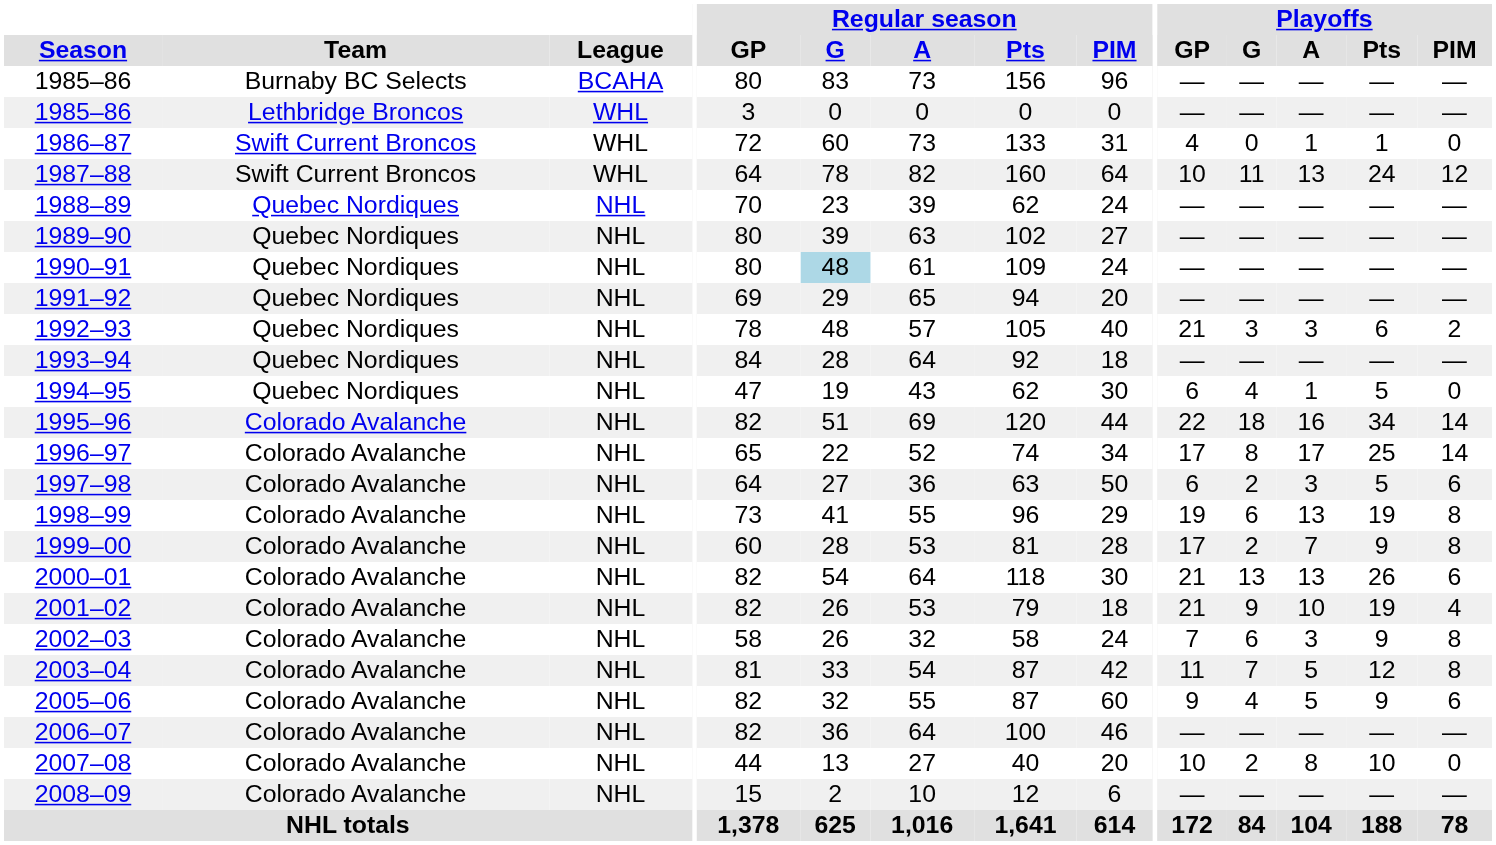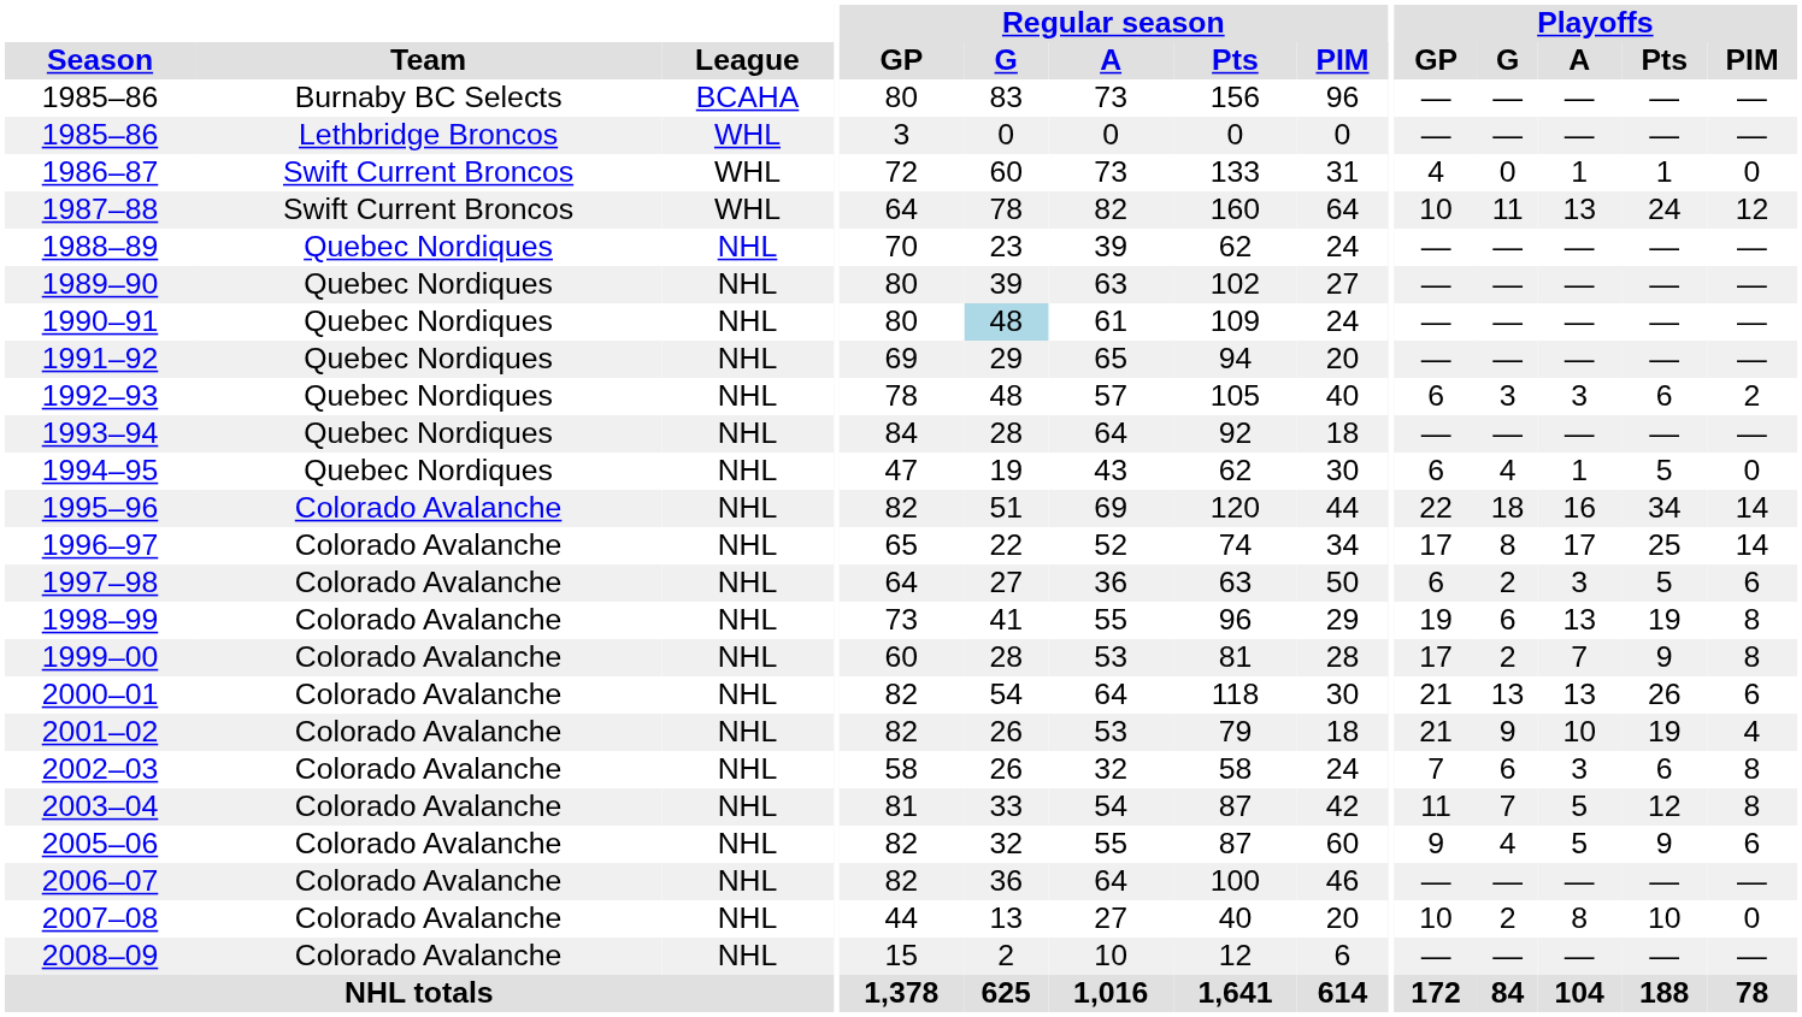 <table border="0" cellpadding="1" cellspacing="0" style="text-align:center; width:60em">
 <tr bgcolor="#e0e0e0">
 <th colspan="3" bgcolor="#ffffff"></th>
 <th rowspan="100" bgcolor="#ffffff"></th>
 <th colspan="5"><a href='#'>Regular season</a></th>
 <th rowspan="100" bgcolor="#ffffff"></th>
 <th colspan="5"><a href='#'>Playoffs</a></th>
 </tr>
 <tr bgcolor="#e0e0e0">
 <th><a href='#'>Season</a></th>
 <th>Team</th>
 <th>League</th>
 <th>GP</th>
 <th><a href='#'>G</a></th>
 <th><a href='#'>A</a></th>
 <th><a href='#'>Pts</a></th>
 <th><a href='#'>PIM</a></th>
 <th>GP</th>
 <th>G</th>
 <th>A</th>
 <th>Pts</th>
 <th>PIM</th>
 </tr>
 <tr>
 <td>1985–86</td>
 <td>Burnaby BC Selects</td>
 <td><a href='#'>BCAHA</a></td>
 <td>80</td>
 <td>83</td>
 <td>73</td>
 <td>156</td>
 <td>96</td>
 <td>—</td>
 <td>—</td>
 <td>—</td>
 <td>—</td>
 <td>—</td>
 </tr>
 <tr bgcolor="#f0f0f0">
 <td><a href='#'>1985–86</a></td>
 <td><a href='#'>Lethbridge Broncos</a></td>
 <td><a href='#'>WHL</a></td>
 <td>3</td>
 <td>0</td>
 <td>0</td>
 <td>0</td>
 <td>0</td>
 <td>—</td>
 <td>—</td>
 <td>—</td>
 <td>—</td>
 <td>—</td>
 </tr>
 <tr>
 <td><a href='#'>1986–87</a></td>
 <td><a href='#'>Swift Current Broncos</a></td>
 <td>WHL</td>
 <td>72</td>
 <td>60</td>
 <td>73</td>
 <td>133</td>
 <td>31</td>
 <td>4</td>
 <td>0</td>
 <td>1</td>
 <td>1</td>
 <td>0</td>
 </tr>
 <tr bgcolor="#f0f0f0">
 <td><a href='#'>1987–88</a></td>
 <td>Swift Current Broncos</td>
 <td>WHL</td>
 <td>64</td>
 <td>78</td>
 <td>82</td>
 <td>160</td>
 <td>64</td>
 <td>10</td>
 <td>11</td>
 <td>13</td>
 <td>24</td>
 <td>12</td>
 </tr>
 <tr>
 <td><a href='#'>1988–89</a></td>
 <td><a href='#'>Quebec Nordiques</a></td>
 <td><a href='#'>NHL</a></td>
 <td>70</td>
 <td>23</td>
 <td>39</td>
 <td>62</td>
 <td>24</td>
 <td>—</td>
 <td>—</td>
 <td>—</td>
 <td>—</td>
 <td>—</td>
 </tr>
 <tr bgcolor="#f0f0f0">
 <td><a href='#'>1989–90</a></td>
 <td>Quebec Nordiques</td>
 <td>NHL</td>
 <td>80</td>
 <td>39</td>
 <td>63</td>
 <td>102</td>
 <td>27</td>
 <td>—</td>
 <td>—</td>
 <td>—</td>
 <td>—</td>
 <td>—</td>
 </tr>
 <tr>
 <td><a href='#'>1990–91</a></td>
 <td>Quebec Nordiques</td>
 <td>NHL</td>
 <td>80</td>
 <td style="background: lightblue;">48</td>
 <td>61</td>
 <td>109</td>
 <td>24</td>
 <td>—</td>
 <td>—</td>
 <td>—</td>
 <td>—</td>
 <td>—</td>
 </tr>
 <tr bgcolor="#f0f0f0">
 <td><a href='#'>1991–92</a></td>
 <td>Quebec Nordiques</td>
 <td>NHL</td>
 <td>69</td>
 <td>29</td>
 <td>65</td>
 <td>94</td>
 <td>20</td>
 <td>—</td>
 <td>—</td>
 <td>—</td>
 <td>—</td>
 <td>—</td>
 </tr>
 <tr>
 <td><a href='#'>1992–93</a></td>
 <td>Quebec Nordiques</td>
 <td>NHL</td>
 <td>78</td>
 <td>48</td>
 <td>57</td>
 <td>105</td>
 <td>40</td>
-<td>21</td>
+<td>6</td>
 <td>3</td>
 <td>3</td>
 <td>6</td>
 <td>2</td>
 </tr>
 <tr bgcolor="#f0f0f0">
 <td><a href='#'>1993–94</a></td>
 <td>Quebec Nordiques</td>
 <td>NHL</td>
 <td>84</td>
 <td>28</td>
 <td>64</td>
 <td>92</td>
 <td>18</td>
 <td>—</td>
 <td>—</td>
 <td>—</td>
 <td>—</td>
 <td>—</td>
 </tr>
 <tr>
 <td><a href='#'>1994–95</a></td>
 <td>Quebec Nordiques</td>
 <td>NHL</td>
 <td>47</td>
 <td>19</td>
 <td>43</td>
 <td>62</td>
 <td>30</td>
 <td>6</td>
 <td>4</td>
 <td>1</td>
 <td>5</td>
 <td>0</td>
 </tr>
 <tr bgcolor="#f0f0f0">
 <td><a href='#'>1995–96</a></td>
 <td><a href='#'>Colorado Avalanche</a></td>
 <td>NHL</td>
 <td>82</td>
 <td>51</td>
 <td>69</td>
 <td>120</td>
 <td>44</td>
 <td>22</td>
 <td>18</td>
 <td>16</td>
 <td>34</td>
 <td>14</td>
 </tr>
 <tr>
 <td><a href='#'>1996–97</a></td>
 <td>Colorado Avalanche</td>
 <td>NHL</td>
 <td>65</td>
 <td>22</td>
 <td>52</td>
 <td>74</td>
 <td>34</td>
 <td>17</td>
 <td>8</td>
 <td>17</td>
 <td>25</td>
 <td>14</td>
 </tr>
 <tr bgcolor="#f0f0f0">
 <td><a href='#'>1997–98</a></td>
 <td>Colorado Avalanche</td>
 <td>NHL</td>
 <td>64</td>
 <td>27</td>
 <td>36</td>
 <td>63</td>
 <td>50</td>
 <td>6</td>
 <td>2</td>
 <td>3</td>
 <td>5</td>
 <td>6</td>
 </tr>
 <tr>
 <td><a href='#'>1998–99</a></td>
 <td>Colorado Avalanche</td>
 <td>NHL</td>
 <td>73</td>
 <td>41</td>
 <td>55</td>
 <td>96</td>
 <td>29</td>
 <td>19</td>
 <td>6</td>
 <td>13</td>
 <td>19</td>
 <td>8</td>
 </tr>
 <tr bgcolor="#f0f0f0">
 <td><a href='#'>1999–00</a></td>
 <td>Colorado Avalanche</td>
 <td>NHL</td>
 <td>60</td>
 <td>28</td>
 <td>53</td>
 <td>81</td>
 <td>28</td>
 <td>17</td>
 <td>2</td>
 <td>7</td>
 <td>9</td>
 <td>8</td>
 </tr>
 <tr>
 <td><a href='#'>2000–01</a></td>
 <td>Colorado Avalanche</td>
 <td>NHL</td>
 <td>82</td>
 <td>54</td>
 <td>64</td>
 <td>118</td>
 <td>30</td>
 <td>21</td>
 <td>13</td>
 <td>13</td>
 <td>26</td>
 <td>6</td>
 </tr>
 <tr bgcolor="#f0f0f0">
 <td><a href='#'>2001–02</a></td>
 <td>Colorado Avalanche</td>
 <td>NHL</td>
 <td>82</td>
 <td>26</td>
 <td>53</td>
 <td>79</td>
 <td>18</td>
 <td>21</td>
 <td>9</td>
 <td>10</td>
 <td>19</td>
 <td>4</td>
 </tr>
 <tr>
 <td><a href='#'>2002–03</a></td>
 <td>Colorado Avalanche</td>
 <td>NHL</td>
 <td>58</td>
 <td>26</td>
 <td>32</td>
 <td>58</td>
 <td>24</td>
 <td>7</td>
 <td>6</td>
 <td>3</td>
-<td>9</td>
+<td>6</td>
 <td>8</td>
 </tr>
 <tr bgcolor="#f0f0f0">
 <td><a href='#'>2003–04</a></td>
 <td>Colorado Avalanche</td>
 <td>NHL</td>
 <td>81</td>
 <td>33</td>
 <td>54</td>
 <td>87</td>
 <td>42</td>
 <td>11</td>
 <td>7</td>
 <td>5</td>
 <td>12</td>
 <td>8</td>
 </tr>
 <tr>
 <td><a href='#'>2005–06</a></td>
 <td>Colorado Avalanche</td>
 <td>NHL</td>
 <td>82</td>
 <td>32</td>
 <td>55</td>
 <td>87</td>
 <td>60</td>
 <td>9</td>
 <td>4</td>
 <td>5</td>
 <td>9</td>
 <td>6</td>
 </tr>
 <tr bgcolor="#f0f0f0">
 <td><a href='#'>2006–07</a></td>
 <td>Colorado Avalanche</td>
 <td>NHL</td>
 <td>82</td>
 <td>36</td>
 <td>64</td>
 <td>100</td>
 <td>46</td>
 <td>—</td>
 <td>—</td>
 <td>—</td>
 <td>—</td>
 <td>—</td>
 </tr>
 <tr>
 <td><a href='#'>2007–08</a></td>
 <td>Colorado Avalanche</td>
 <td>NHL</td>
 <td>44</td>
 <td>13</td>
 <td>27</td>
 <td>40</td>
 <td>20</td>
 <td>10</td>
 <td>2</td>
 <td>8</td>
 <td>10</td>
 <td>0</td>
 </tr>
 <tr bgcolor="#f0f0f0">
 <td><a href='#'>2008–09</a></td>
 <td>Colorado Avalanche</td>
 <td>NHL</td>
 <td>15</td>
 <td>2</td>
 <td>10</td>
 <td>12</td>
 <td>6</td>
 <td>—</td>
 <td>—</td>
 <td>—</td>
 <td>—</td>
 <td>—</td>
 </tr>
 <tr bgcolor="#e0e0e0">
 <th colspan="3">NHL totals</th>
 <th>1,378</th>
 <th>625</th>
 <th>1,016</th>
 <th>1,641</th>
 <th>614</th>
 <th>172</th>
 <th>84</th>
 <th>104</th>
 <th>188</th>
 <th>78</th>
 </tr>
 </table>
